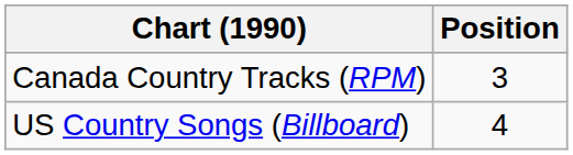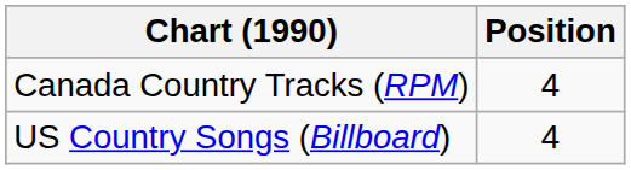 <table class="wikitable sortable">
 <tr>
 <th scope="col">Chart (1990)</th>
 <th scope="col">Position</th>
 </tr>
 <tr>
 <td>Canada Country Tracks (<em><a href='#'>RPM</a></em>)</td>
-<td align="center">3</td>
+<td align="center">4</td>
 </tr>
 <tr>
 <td>US <a href='#'>Country Songs</a> (<em><a href='#'>Billboard</a></em>)</td>
 <td align="center">4</td>
 </tr>
 </table>
